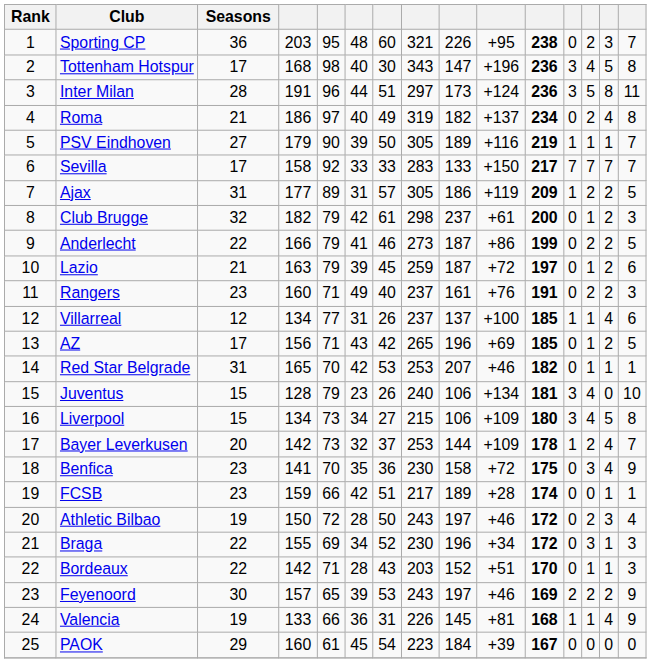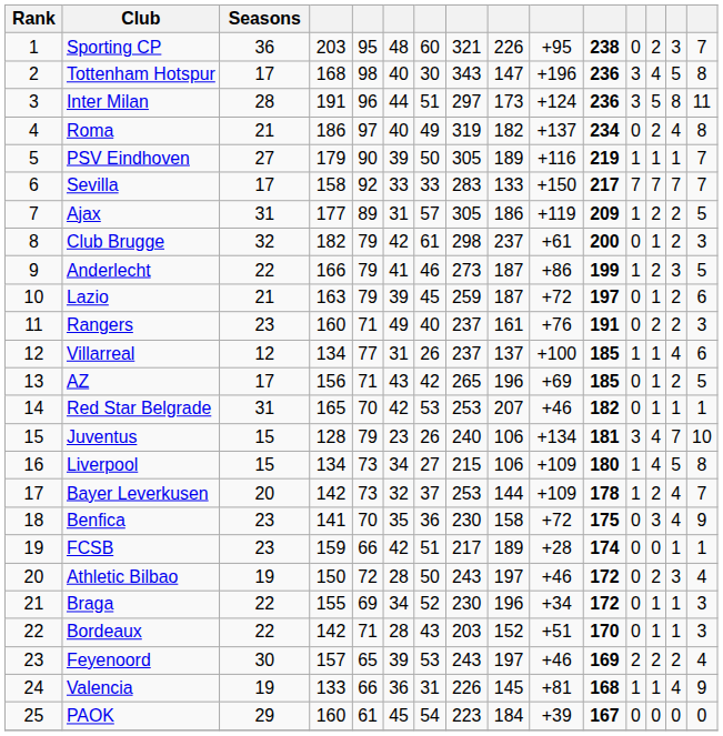 <table class="wikitable sortable" style="text-align:center">
 <tr>
 <th>Rank</th>
 <th width=22%>Club</th>
 <th>Seasons</th>
 <th></th>
 <th></th>
 <th></th>
 <th></th>
 <th></th>
 <th></th>
 <th></th>
 <th></th>
 <th></th>
 <th></th>
 <th></th>
 <th></th>
 </tr>
 <tr>
 <td>1</td>
 <td align="left"> <a href='#'>Sporting CP</a></td>
 <td>36</td>
 <td>203</td>
 <td>95</td>
 <td>48</td>
 <td>60</td>
 <td>321</td>
 <td>226</td>
 <td>+95</td>
 <td><strong>238</strong></td>
 <td>0</td>
 <td>2</td>
 <td>3</td>
 <td>7</td>
 </tr>
 <tr>
 <td>2</td>
 <td align="left"> <a href='#'>Tottenham Hotspur</a></td>
 <td>17</td>
 <td>168</td>
 <td>98</td>
 <td>40</td>
 <td>30</td>
 <td>343</td>
 <td>147</td>
 <td>+196</td>
 <td><strong>236</strong></td>
 <td>3</td>
 <td>4</td>
 <td>5</td>
 <td>8</td>
 </tr>
 <tr>
 <td>3</td>
 <td align="left"> <a href='#'>Inter Milan</a></td>
 <td>28</td>
 <td>191</td>
 <td>96</td>
 <td>44</td>
 <td>51</td>
 <td>297</td>
 <td>173</td>
 <td>+124</td>
 <td><strong>236</strong></td>
 <td>3</td>
 <td>5</td>
 <td>8</td>
 <td>11</td>
 </tr>
 <tr>
 <td>4</td>
 <td align="left"> <a href='#'>Roma</a></td>
 <td>21</td>
 <td>186</td>
 <td>97</td>
 <td>40</td>
 <td>49</td>
 <td>319</td>
 <td>182</td>
 <td>+137</td>
 <td><strong>234</strong></td>
 <td>0</td>
 <td>2</td>
 <td>4</td>
 <td>8</td>
 </tr>
 <tr>
 <td>5</td>
 <td align="left"> <a href='#'>PSV Eindhoven</a></td>
 <td>27</td>
 <td>179</td>
 <td>90</td>
 <td>39</td>
 <td>50</td>
 <td>305</td>
 <td>189</td>
 <td>+116</td>
 <td><strong>219</strong></td>
 <td>1</td>
 <td>1</td>
 <td>1</td>
 <td>7</td>
 </tr>
 <tr>
 <td>6</td>
 <td align="left"> <a href='#'>Sevilla</a></td>
 <td>17</td>
 <td>158</td>
 <td>92</td>
 <td>33</td>
 <td>33</td>
 <td>283</td>
 <td>133</td>
 <td>+150</td>
 <td><strong>217</strong></td>
 <td>7</td>
 <td>7</td>
 <td>7</td>
 <td>7</td>
 </tr>
 <tr>
 <td>7</td>
 <td align="left"> <a href='#'>Ajax</a></td>
 <td>31</td>
 <td>177</td>
 <td>89</td>
 <td>31</td>
 <td>57</td>
 <td>305</td>
 <td>186</td>
 <td>+119</td>
 <td><strong>209</strong></td>
 <td>1</td>
 <td>2</td>
 <td>2</td>
 <td>5</td>
 </tr>
 <tr>
 <td>8</td>
 <td align="left"> <a href='#'>Club Brugge</a></td>
 <td>32</td>
 <td>182</td>
 <td>79</td>
 <td>42</td>
 <td>61</td>
 <td>298</td>
 <td>237</td>
 <td>+61</td>
 <td><strong>200</strong></td>
 <td>0</td>
 <td>1</td>
 <td>2</td>
 <td>3</td>
 </tr>
 <tr>
 <td>9</td>
 <td align="left"> <a href='#'>Anderlecht</a></td>
 <td>22</td>
 <td>166</td>
 <td>79</td>
 <td>41</td>
 <td>46</td>
 <td>273</td>
 <td>187</td>
 <td>+86</td>
 <td><strong>199</strong></td>
-<td>0</td>
+<td>1</td>
 <td>2</td>
-<td>2</td>
+<td>3</td>
 <td>5</td>
 </tr>
 <tr>
 <td>10</td>
 <td align="left"> <a href='#'>Lazio</a></td>
 <td>21</td>
 <td>163</td>
 <td>79</td>
 <td>39</td>
 <td>45</td>
 <td>259</td>
 <td>187</td>
 <td>+72</td>
 <td><strong>197</strong></td>
 <td>0</td>
 <td>1</td>
 <td>2</td>
 <td>6</td>
 </tr>
 <tr>
 <td>11</td>
 <td align="left"> <a href='#'>Rangers</a></td>
 <td>23</td>
 <td>160</td>
 <td>71</td>
 <td>49</td>
 <td>40</td>
 <td>237</td>
 <td>161</td>
 <td>+76</td>
 <td><strong>191</strong></td>
 <td>0</td>
 <td>2</td>
 <td>2</td>
 <td>3</td>
 </tr>
 <tr>
 <td>12</td>
 <td align="left"> <a href='#'>Villarreal</a></td>
 <td>12</td>
 <td>134</td>
 <td>77</td>
 <td>31</td>
 <td>26</td>
 <td>237</td>
 <td>137</td>
 <td>+100</td>
 <td><strong>185</strong></td>
 <td>1</td>
 <td>1</td>
 <td>4</td>
 <td>6</td>
 </tr>
 <tr>
 <td>13</td>
 <td align="left"> <a href='#'>AZ</a></td>
 <td>17</td>
 <td>156</td>
 <td>71</td>
 <td>43</td>
 <td>42</td>
 <td>265</td>
 <td>196</td>
 <td>+69</td>
 <td><strong>185</strong></td>
 <td>0</td>
 <td>1</td>
 <td>2</td>
 <td>5</td>
 </tr>
 <tr>
 <td>14</td>
 <td align="left"> <a href='#'>Red Star Belgrade</a></td>
 <td>31</td>
 <td>165</td>
 <td>70</td>
 <td>42</td>
 <td>53</td>
 <td>253</td>
 <td>207</td>
 <td>+46</td>
 <td><strong>182</strong></td>
 <td>0</td>
 <td>1</td>
 <td>1</td>
 <td>1</td>
 </tr>
 <tr>
 <td>15</td>
 <td align="left"> <a href='#'>Juventus</a></td>
 <td>15</td>
 <td>128</td>
 <td>79</td>
 <td>23</td>
 <td>26</td>
 <td>240</td>
 <td>106</td>
 <td>+134</td>
 <td><strong>181</strong></td>
 <td>3</td>
 <td>4</td>
-<td>0</td>
+<td>7</td>
 <td>10</td>
 </tr>
 <tr>
 <td>16</td>
 <td align="left"> <a href='#'>Liverpool</a></td>
 <td>15</td>
 <td>134</td>
 <td>73</td>
 <td>34</td>
 <td>27</td>
 <td>215</td>
 <td>106</td>
 <td>+109</td>
 <td><strong>180</strong></td>
-<td>3</td>
+<td>1</td>
 <td>4</td>
 <td>5</td>
 <td>8</td>
 </tr>
 <tr>
 <td>17</td>
 <td align="left"> <a href='#'>Bayer Leverkusen</a></td>
 <td>20</td>
 <td>142</td>
 <td>73</td>
 <td>32</td>
 <td>37</td>
 <td>253</td>
 <td>144</td>
 <td>+109</td>
 <td><strong>178</strong></td>
 <td>1</td>
 <td>2</td>
 <td>4</td>
 <td>7</td>
 </tr>
 <tr>
 <td>18</td>
 <td align="left"> <a href='#'>Benfica</a></td>
 <td>23</td>
 <td>141</td>
 <td>70</td>
 <td>35</td>
 <td>36</td>
 <td>230</td>
 <td>158</td>
 <td>+72</td>
 <td><strong>175</strong></td>
 <td>0</td>
 <td>3</td>
 <td>4</td>
 <td>9</td>
 </tr>
 <tr>
 <td>19</td>
 <td align="left"> <a href='#'>FCSB</a></td>
 <td>23</td>
 <td>159</td>
 <td>66</td>
 <td>42</td>
 <td>51</td>
 <td>217</td>
 <td>189</td>
 <td>+28</td>
 <td><strong>174</strong></td>
 <td>0</td>
 <td>0</td>
 <td>1</td>
 <td>1</td>
 </tr>
 <tr>
 <td>20</td>
 <td align="left"> <a href='#'>Athletic Bilbao</a></td>
 <td>19</td>
 <td>150</td>
 <td>72</td>
 <td>28</td>
 <td>50</td>
 <td>243</td>
 <td>197</td>
 <td>+46</td>
 <td><strong>172</strong></td>
 <td>0</td>
 <td>2</td>
 <td>3</td>
 <td>4</td>
 </tr>
 <tr>
 <td>21</td>
 <td align="left"> <a href='#'>Braga</a></td>
 <td>22</td>
 <td>155</td>
 <td>69</td>
 <td>34</td>
 <td>52</td>
 <td>230</td>
 <td>196</td>
 <td>+34</td>
 <td><strong>172</strong></td>
 <td>0</td>
-<td>3</td>
+<td>1</td>
 <td>1</td>
 <td>3</td>
 </tr>
 <tr>
 <td>22</td>
 <td align="left"> <a href='#'>Bordeaux</a></td>
 <td>22</td>
 <td>142</td>
 <td>71</td>
 <td>28</td>
 <td>43</td>
 <td>203</td>
 <td>152</td>
 <td>+51</td>
 <td><strong>170</strong></td>
 <td>0</td>
 <td>1</td>
 <td>1</td>
 <td>3</td>
 </tr>
 <tr>
 <td>23</td>
 <td align="left"> <a href='#'>Feyenoord</a></td>
 <td>30</td>
 <td>157</td>
 <td>65</td>
 <td>39</td>
 <td>53</td>
 <td>243</td>
 <td>197</td>
 <td>+46</td>
 <td><strong>169</strong></td>
 <td>2</td>
 <td>2</td>
 <td>2</td>
-<td>9</td>
+<td>4</td>
 </tr>
 <tr>
 <td>24</td>
 <td align="left"> <a href='#'>Valencia</a></td>
 <td>19</td>
 <td>133</td>
 <td>66</td>
 <td>36</td>
 <td>31</td>
 <td>226</td>
 <td>145</td>
 <td>+81</td>
 <td><strong>168</strong></td>
 <td>1</td>
 <td>1</td>
 <td>4</td>
 <td>9</td>
 </tr>
 <tr>
 <td>25</td>
 <td align="left"> <a href='#'>PAOK</a></td>
 <td>29</td>
 <td>160</td>
 <td>61</td>
 <td>45</td>
 <td>54</td>
 <td>223</td>
 <td>184</td>
 <td>+39</td>
 <td><strong>167</strong></td>
 <td>0</td>
 <td>0</td>
 <td>0</td>
 <td>0</td>
 </tr>
 <tr>
 </tr>
 </table>
